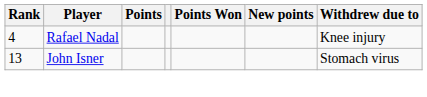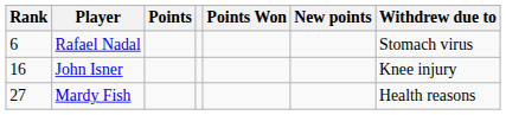 <table class="wikitable sortable" style="margin:1em auto;">
 <tr>
 <th>Rank</th>
 <th>Player</th>
 <th>Points</th>
 <th></th>
 <th>Points Won</th>
 <th>New points</th>
 <th>Withdrew due to</th>
 </tr>
 <tr>
-<td>4</td>
+<td>6</td>
 <td> <a href='#'>Rafael Nadal</a></td>
+<td></td>
+<td></td>
+<td></td>
+<td></td>
+<td>Stomach virus</td>
+</tr>
+<tr>
+<td>16</td>
+<td> <a href='#'>John Isner</a></td>
 <td></td>
 <td></td>
 <td></td>
 <td></td>
 <td>Knee injury</td>
 </tr>
 <tr>
-<td>13</td>
-<td> <a href='#'>John Isner</a></td>
+<td>27</td>
+<td> <a href='#'>Mardy Fish</a></td>
 <td></td>
 <td></td>
 <td></td>
 <td></td>
-<td>Stomach virus</td>
+<td>Health reasons</td>
 </tr>
 </table>
